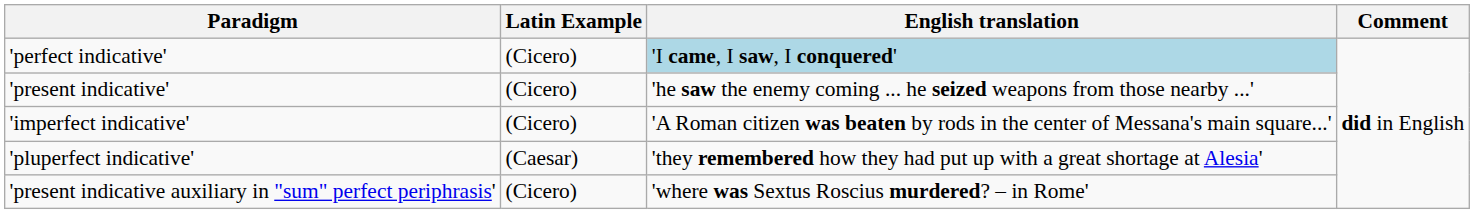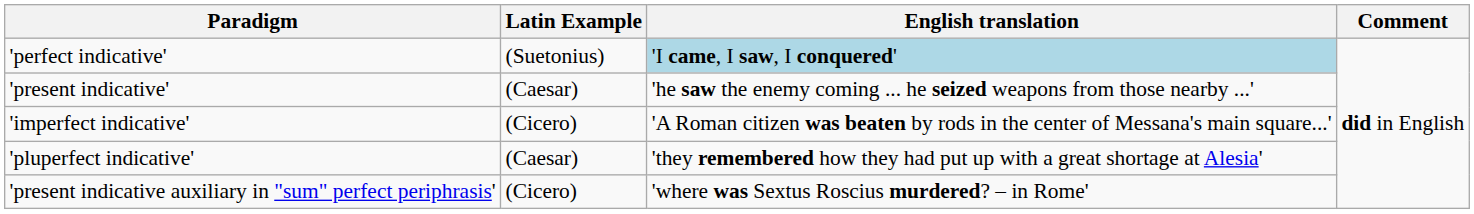 <table class="wikitable">
 <tr>
 <th>Paradigm</th>
 <th>Latin Example</th>
 <th>English translation</th>
 <th>Comment</th>
 </tr>
 <tr>
 <td rowspan=1>'perfect indicative'</td>
-<td> (Cicero)</td>
+<td> (Suetonius)</td>
 <td style="background: lightblue;">'I <strong>came</strong>, I <strong>saw</strong>, I <strong>conquered</strong>'</td>
 <td rowspan=6><strong>did</strong> in English</td>
 </tr>
 <tr>
 <td rowspan=1>'present indicative'</td>
-<td> (Cicero)</td>
+<td> (Caesar)</td>
 <td>'he <strong>saw</strong> the enemy coming ... he <strong>seized</strong> weapons from those nearby ...'</td>
 </tr>
 <tr>
 <td>'imperfect indicative'</td>
 <td> (Cicero)</td>
 <td>'A Roman citizen <strong>was beaten</strong> by rods in the center of Messana's main square...'</td>
 </tr>
 <tr>
 <td rowspan=1>'pluperfect indicative'</td>
 <td> (Caesar)</td>
 <td>'they <strong>remembered</strong> how they had put up with a great shortage at <a href='#'>Alesia</a>'</td>
 </tr>
 <tr>
 <td rowspan=1>'present indicative auxiliary in <a href='#'>"sum" perfect periphrasis</a>'</td>
 <td> (Cicero)</td>
 <td>'where <strong>was</strong> Sextus Roscius <strong>murdered</strong>? – in Rome'</td>
 </tr>
 </table>
